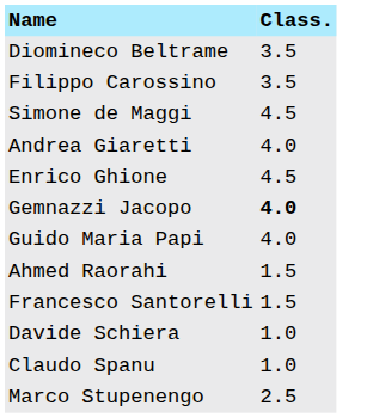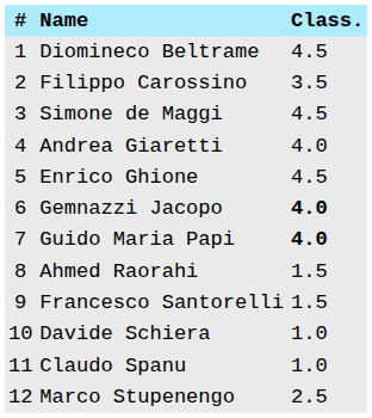 <table border=0 cellpadding=2 cellspacing=0  |- bgcolor=#EAEAEB style="text-align:center; font-size:90%;">
 <tr bgcolor=#ADEBFD>
+<th>#</th>
 <th align=left>Name</th>
 <th align=left>Class.</th>
 </tr>
 <tr>
+<td>1</td>
 <td align=left>Diomineco Beltrame</td>
-<td align=left>3.5</td>
+<td align=left>4.5</td>
 </tr>
 <tr>
+<td>2</td>
 <td align=left>Filippo Carossino</td>
 <td align=left>3.5</td>
 </tr>
 <tr>
+<td>3</td>
 <td align=left>Simone de Maggi</td>
 <td align=left>4.5</td>
 </tr>
 <tr>
+<td>4</td>
 <td align=left>Andrea Giaretti</td>
 <td align=left>4.0</td>
 </tr>
 <tr>
+<td>5</td>
 <td align=left>Enrico Ghione</td>
 <td align=left>4.5</td>
 </tr>
 <tr>
+<td>6</td>
 <td align=left>Gemnazzi Jacopo</td>
 <td align=left><strong>4.0</strong></td>
 </tr>
 <tr>
+<td>7</td>
 <td align=left>Guido Maria Papi</td>
-<td align=left>4.0</td>
+<td align=left><strong>4.0</strong></td>
 </tr>
 <tr>
+<td>8</td>
 <td align=left>Ahmed Raorahi</td>
 <td align=left>1.5</td>
 </tr>
 <tr>
+<td>9</td>
 <td align=left>Francesco Santorelli</td>
 <td align=left>1.5</td>
 </tr>
 <tr>
+<td>10</td>
 <td align=left>Davide Schiera</td>
 <td align=left>1.0</td>
 </tr>
 <tr>
+<td>11</td>
 <td align=left>Claudo Spanu</td>
 <td align=left>1.0</td>
 </tr>
 <tr>
+<td>12</td>
 <td align=left>Marco Stupenengo</td>
 <td align=left>2.5</td>
 </tr>
 </table>
